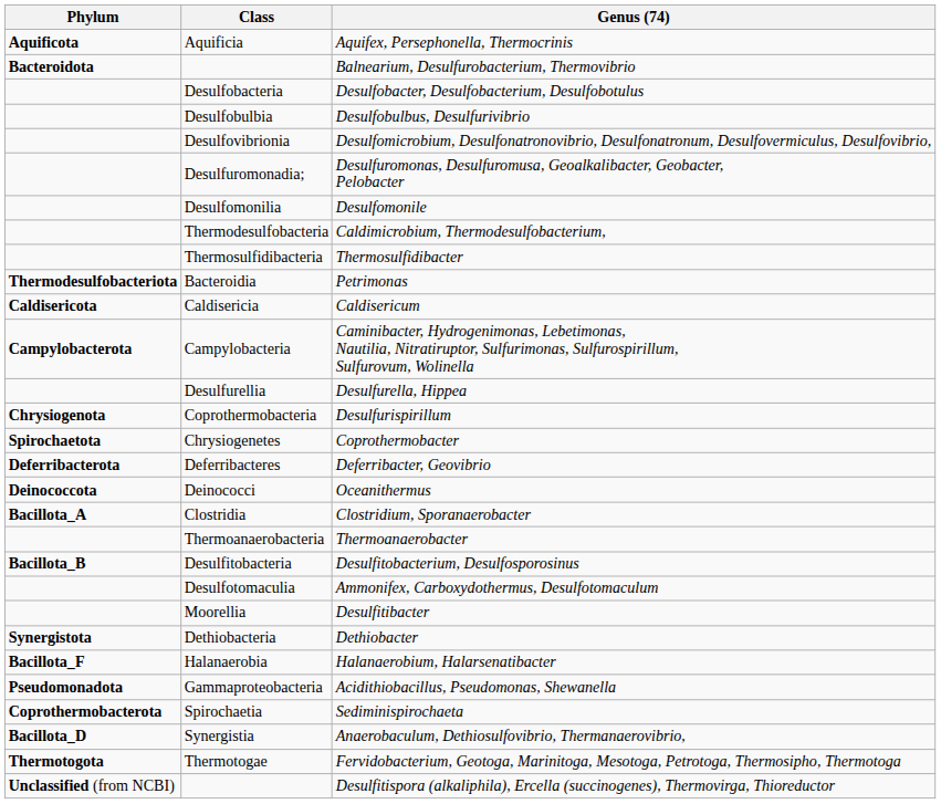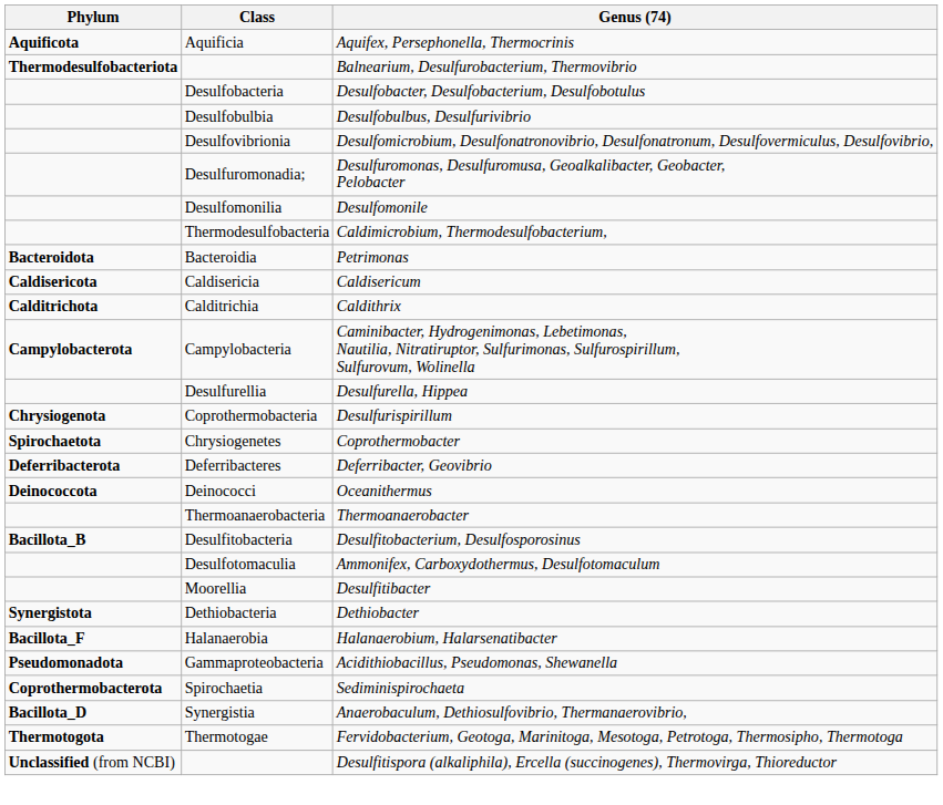 <table class="wikitable">
 <tr>
 <th>Phylum</th>
 <th>Class</th>
 <th>Genus (74)</th>
 </tr>
 <tr>
 <td><strong>Aquificota</strong></td>
 <td>Aquificia</td>
 <td><em>Aquifex, Persephonella, Thermocrinis</em></td>
 </tr>
 <tr>
-<td><strong>Bacteroidota</strong></td>
+<td><strong>Thermodesulfobacteriota</strong></td>
 <td></td>
 <td><em>Balnearium,</em> <em>Desulfurobacterium, Thermovibrio</em></td>
 </tr>
 <tr>
 <td></td>
 <td>Desulfobacteria</td>
 <td><em>Desulfobacter, Desulfobacterium, Desulfobotulus</em></td>
 </tr>
 <tr>
 <td></td>
 <td>Desulfobulbia</td>
 <td><em>Desulfobulbus, Desulfurivibrio</em></td>
 </tr>
 <tr>
 <td></td>
 <td>Desulfovibrionia</td>
 <td><em>Desulfomicrobium, Desulfonatronovibrio, Desulfonatronum, Desulfovermiculus,</em> <em>Desulfovibrio,</em></td>
 </tr>
 <tr>
 <td></td>
 <td>Desulfuromonadia;</td>
 <td><em>Desulfuromonas, Desulfuromusa, Geoalkalibacter, Geobacter,</em><br><em>Pelobacter</em></td>
 </tr>
 <tr>
 <td></td>
 <td>Desulfomonilia</td>
 <td><em>Desulfomonile</em></td>
 </tr>
 <tr>
 <td></td>
 <td>Thermodesulfobacteria</td>
 <td><em>Caldimicrobium, Thermodesulfobacterium,</em></td>
 </tr>
 <tr>
-<td></td>
-<td>Thermosulfidibacteria</td>
-<td><em>Thermosulfidibacter</em></td>
-</tr>
-<tr>
-<td><strong>Thermodesulfobacteriota</strong></td>
+<td><strong>Bacteroidota</strong></td>
 <td>Bacteroidia</td>
 <td><em>Petrimonas</em></td>
 </tr>
 <tr>
 <td><strong>Caldisericota</strong></td>
 <td>Caldisericia</td>
 <td><em>Caldisericum</em></td>
+</tr>
+<tr>
+<td><strong>Calditrichota</strong></td>
+<td>Calditrichia</td>
+<td><em>Caldithrix</em></td>
 </tr>
 <tr>
 <td><strong>Campylobacterota</strong></td>
 <td>Campylobacteria</td>
 <td><em>Caminibacter, Hydrogenimonas, Lebetimonas,</em><br><em>Nautilia, Nitratiruptor, Sulfurimonas, Sulfurospirillum,</em><br><em>Sulfurovum, Wolinella</em></td>
 </tr>
 <tr>
 <td></td>
 <td>Desulfurellia</td>
 <td><em>Desulfurella, Hippea</em></td>
 </tr>
 <tr>
 <td><strong>Chrysiogenota</strong></td>
 <td>Coprothermobacteria</td>
 <td><em>Desulfurispirillum</em></td>
 </tr>
 <tr>
 <td><strong>Spirochaetota</strong></td>
 <td>Chrysiogenetes</td>
 <td><em>Coprothermobacter</em></td>
 </tr>
 <tr>
 <td><strong>Deferribacterota</strong></td>
 <td>Deferribacteres</td>
 <td><em>Deferribacter, Geovibrio</em></td>
 </tr>
 <tr>
 <td><strong>Deinococcota</strong></td>
 <td>Deinococci</td>
 <td><em>Oceanithermus</em></td>
-</tr>
-<tr>
-<td><strong>Bacillota_A</strong></td>
-<td>Clostridia</td>
-<td><em>Clostridium, Sporanaerobacter</em></td>
 </tr>
 <tr>
 <td></td>
 <td>Thermoanaerobacteria</td>
 <td><em>Thermoanaerobacter</em></td>
 </tr>
 <tr>
 <td><strong>Bacillota_B</strong></td>
 <td>Desulfitobacteria</td>
 <td><em>Desulfitobacterium, Desulfosporosinus</em></td>
 </tr>
 <tr>
 <td></td>
 <td>Desulfotomaculia</td>
 <td><em>Ammonifex, Carboxydothermus, Desulfotomaculum</em></td>
 </tr>
 <tr>
 <td></td>
 <td>Moorellia</td>
 <td><em>Desulfitibacter</em></td>
 </tr>
 <tr>
 <td><strong>Synergistota</strong></td>
 <td>Dethiobacteria</td>
 <td><em>Dethiobacter</em></td>
 </tr>
 <tr>
 <td><strong>Bacillota_F</strong></td>
 <td>Halanaerobia</td>
 <td><em>Halanaerobium, Halarsenatibacter</em></td>
 </tr>
 <tr>
 <td><strong>Pseudomonadota</strong></td>
 <td>Gammaproteobacteria</td>
 <td><em>Acidithiobacillus, Pseudomonas, Shewanella</em></td>
 </tr>
 <tr>
 <td><strong>Coprothermobacterota</strong></td>
 <td>Spirochaetia</td>
 <td><em>Sediminispirochaeta</em></td>
 </tr>
 <tr>
 <td><strong>Bacillota_D</strong></td>
 <td>Synergistia</td>
 <td><em>Anaerobaculum,</em> <em>Dethiosulfovibrio, Thermanaerovibrio,</em></td>
 </tr>
 <tr>
 <td><strong>Thermotogota</strong></td>
 <td>Thermotogae</td>
 <td><em>Fervidobacterium, Geotoga, Marinitoga, Mesotoga, Petrotoga, Thermosipho, Thermotoga</em></td>
 </tr>
 <tr>
 <td><strong>Unclassified</strong> (from NCBI)</td>
 <td></td>
 <td><em>Desulfitispora (alkaliphila), Ercella (succinogenes), Thermovirga, Thioreductor</em></td>
 </tr>
 </table>
